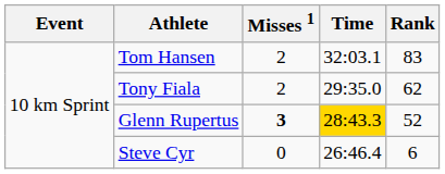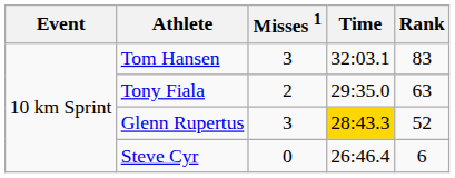 <table class="wikitable" style="font-size:90%">
 <tr>
 <th>Event</th>
 <th>Athlete</th>
 <th>Misses <sup>1</sup></th>
 <th>Time</th>
 <th>Rank</th>
 </tr>
 <tr>
 <td rowspan="4">10 km Sprint</td>
 <td><a href='#'>Tom Hansen</a></td>
-<td align="center">2</td>
+<td align="center">3</td>
 <td align="center">32:03.1</td>
 <td align="center">83</td>
 </tr>
 <tr>
 <td><a href='#'>Tony Fiala</a></td>
 <td align="center">2</td>
 <td align="center">29:35.0</td>
-<td align="center">62</td>
+<td align="center">63</td>
 </tr>
 <tr>
 <td><a href='#'>Glenn Rupertus</a></td>
-<td align="center"><strong>3</strong></td>
+<td align="center">3</td>
 <td align="center" style="background: gold;">28:43.3</td>
 <td align="center">52</td>
 </tr>
 <tr>
 <td><a href='#'>Steve Cyr</a></td>
 <td align="center">0</td>
 <td align="center">26:46.4</td>
 <td align="center">6</td>
 </tr>
 </table>
